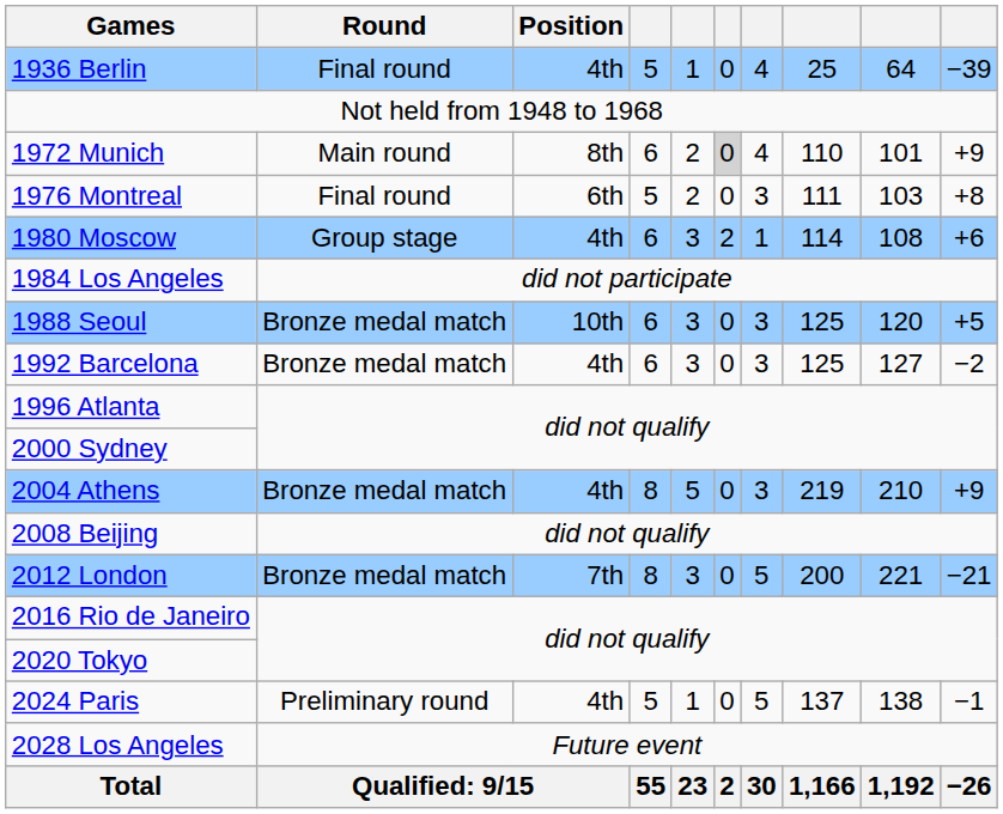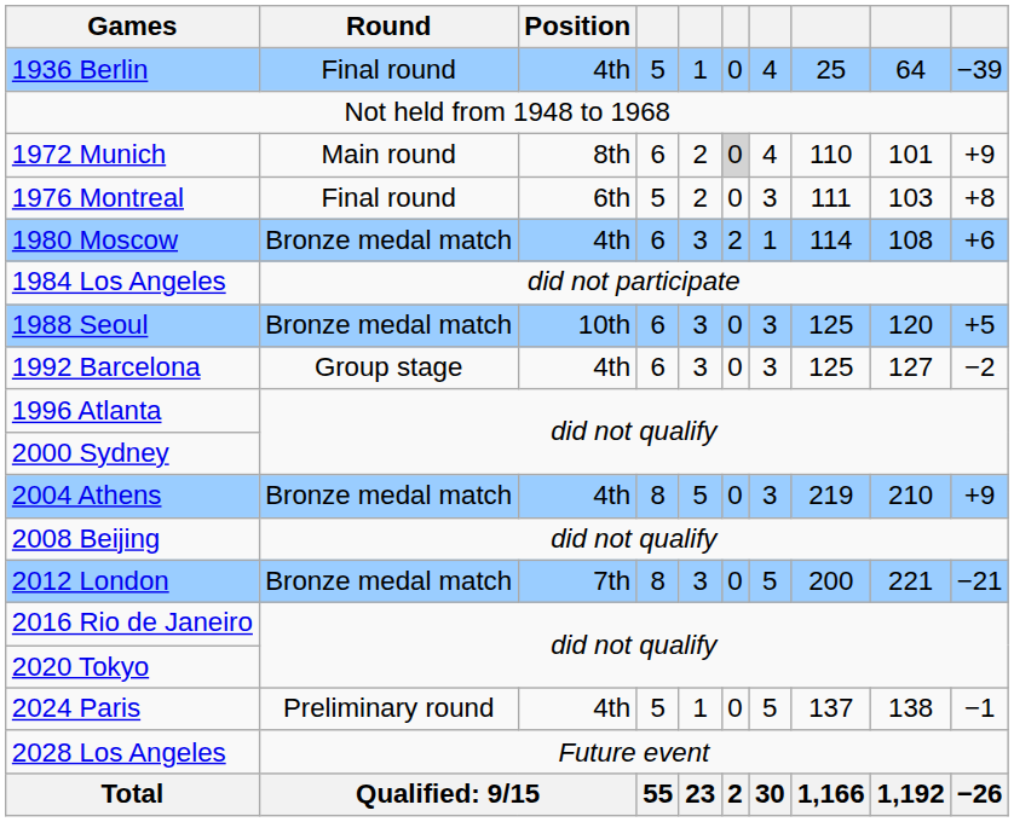 <table class="wikitable" style="text-align:center; font-size:100%;">
 <tr>
 <th>Games</th>
 <th>Round</th>
 <th>Position</th>
 <th></th>
 <th></th>
 <th></th>
 <th></th>
 <th></th>
 <th></th>
 <th></th>
 </tr>
 <tr style="background:#9acdff;">
 <td align=left> <a href='#'>1936 Berlin</a></td>
 <td>Final round</td>
 <td align="right">4th </td>
 <td>5</td>
 <td>1</td>
 <td>0</td>
 <td>4</td>
 <td>25</td>
 <td>64</td>
 <td>−39</td>
 </tr>
 <tr>
 <td colspan=10><span>Not held from 1948 to 1968</span></td>
 </tr>
 <tr>
 <td align=left> <a href='#'>1972 Munich</a></td>
 <td>Main round</td>
 <td align="right">8th </td>
 <td>6</td>
 <td>2</td>
 <td style="background: lightgrey;">0</td>
 <td>4</td>
 <td>110</td>
 <td>101</td>
 <td>+9</td>
 </tr>
 <tr>
 <td align=left> <a href='#'>1976 Montreal</a></td>
 <td>Final round</td>
 <td align="right">6th </td>
 <td>5</td>
 <td>2</td>
 <td>0</td>
 <td>3</td>
 <td>111</td>
 <td>103</td>
 <td>+8</td>
 </tr>
 <tr style="background:#9acdff;">
 <td align=left> <a href='#'>1980 Moscow</a></td>
-<td>Group stage</td>
+<td>Bronze medal match</td>
 <td align="right">4th </td>
 <td>6</td>
 <td>3</td>
 <td>2</td>
 <td>1</td>
 <td>114</td>
 <td>108</td>
 <td>+6</td>
 </tr>
 <tr>
 <td align=left> <a href='#'>1984 Los Angeles</a></td>
 <td colspan=9><em>did not participate</em></td>
 </tr>
 <tr style="background:#9acdff;">
 <td align=left> <a href='#'>1988 Seoul</a></td>
 <td>Bronze medal match</td>
 <td align="right">10th </td>
 <td>6</td>
 <td>3</td>
 <td>0</td>
 <td>3</td>
 <td>125</td>
 <td>120</td>
 <td>+5</td>
 </tr>
 <tr>
 <td align=left> <a href='#'>1992 Barcelona</a></td>
-<td>Bronze medal match</td>
+<td>Group stage</td>
 <td align="right">4th </td>
 <td>6</td>
 <td>3</td>
 <td>0</td>
 <td>3</td>
 <td>125</td>
 <td>127</td>
 <td>−2</td>
 </tr>
 <tr>
 <td align=left> <a href='#'>1996 Atlanta</a></td>
 <td colspan="9" rowspan="2"><em>did not qualify</em></td>
 </tr>
 <tr>
 <td align=left> <a href='#'>2000 Sydney</a></td>
 </tr>
 <tr style="background:#9acdff;">
 <td align=left> <a href='#'>2004 Athens</a></td>
 <td>Bronze medal match</td>
 <td align="right">4th </td>
 <td>8</td>
 <td>5</td>
 <td>0</td>
 <td>3</td>
 <td>219</td>
 <td>210</td>
 <td>+9</td>
 </tr>
 <tr>
 <td align=left> <a href='#'>2008 Beijing</a></td>
 <td colspan=9><em>did not qualify</em></td>
 </tr>
 <tr style="background:#9ACDFF;">
 <td align=left> <a href='#'>2012 London</a></td>
 <td>Bronze medal match</td>
 <td align="right">7th </td>
 <td>8</td>
 <td>3</td>
 <td>0</td>
 <td>5</td>
 <td>200</td>
 <td>221</td>
 <td>−21</td>
 </tr>
 <tr>
 <td align=left> <a href='#'>2016 Rio de Janeiro</a></td>
 <td colspan="9" rowspan="2"><em>did not qualify</em></td>
 </tr>
 <tr>
 <td align=left> <a href='#'>2020 Tokyo</a></td>
 </tr>
 <tr>
 <td align=left> <a href='#'>2024 Paris</a></td>
 <td>Preliminary round</td>
 <td align="right">4th </td>
 <td>5</td>
 <td>1</td>
 <td>0</td>
 <td>5</td>
 <td>137</td>
 <td>138</td>
 <td>−1</td>
 </tr>
 <tr>
 <td align=left> <a href='#'>2028 Los Angeles</a></td>
 <td colspan="9"><em>Future event</em></td>
 </tr>
 <tr>
 <th>Total</th>
 <th colspan="2">Qualified: 9/15</th>
 <th>55</th>
 <th>23</th>
 <th>2</th>
 <th>30</th>
 <th>1,166</th>
 <th>1,192</th>
 <th>−26</th>
 </tr>
 </table>
